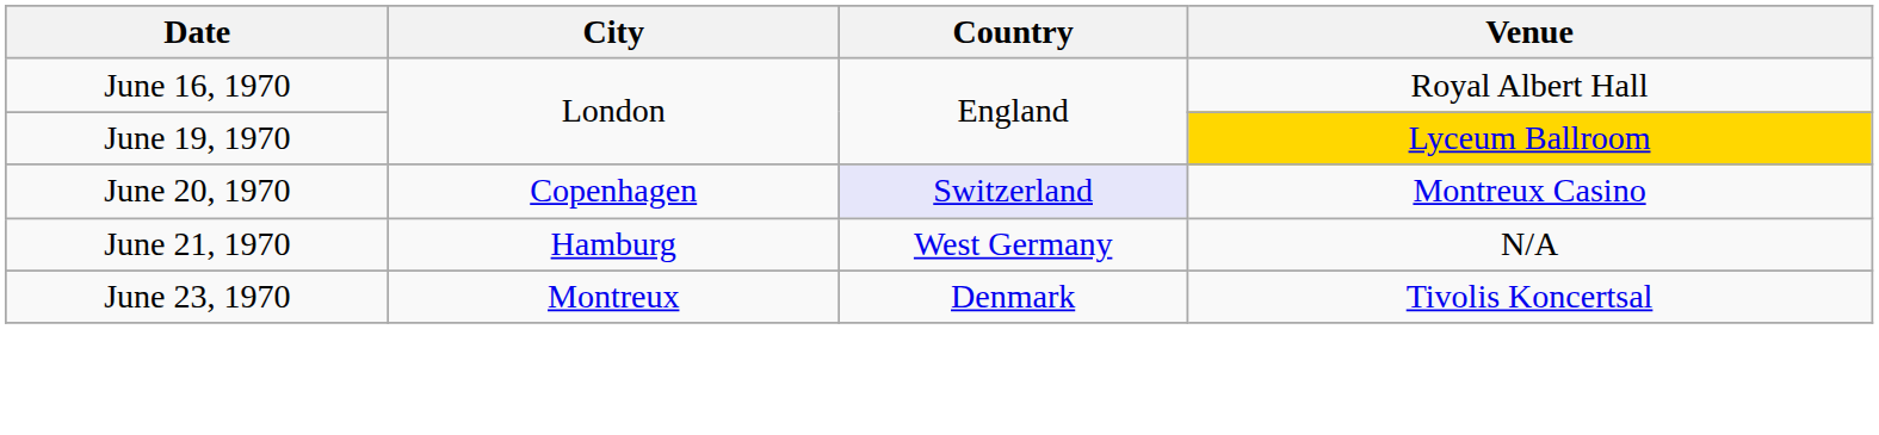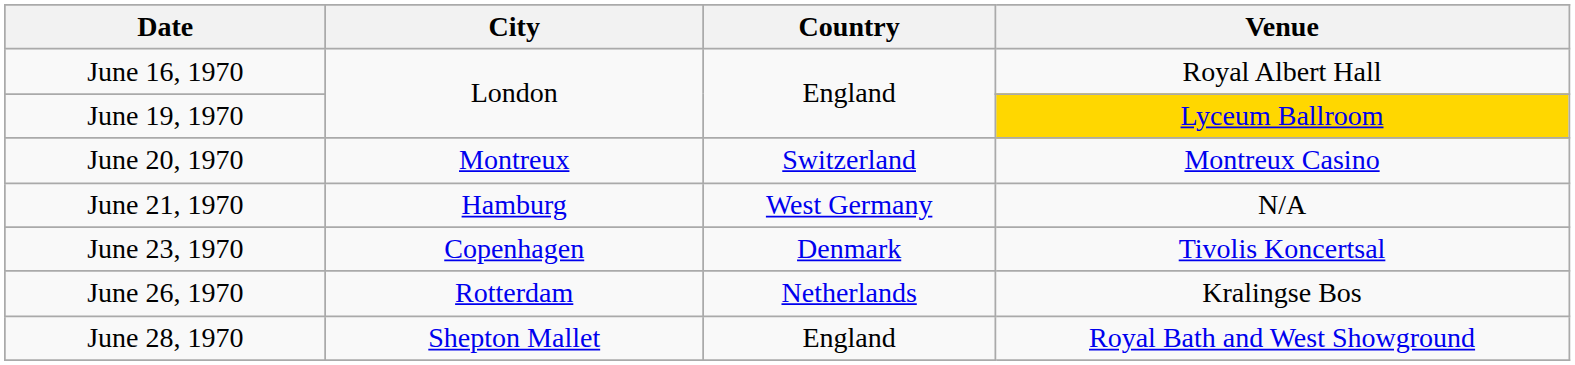 <table class="wikitable sortable plainrowheaders" style="text-align:center;">
 <tr>
 <th scope="col" style="width:11em;">Date</th>
 <th scope="col" style="width:13em;">City</th>
 <th scope="col" style="width:10em;">Country</th>
 <th scope="col" style="width:20em;">Venue</th>
 </tr>
 <tr>
 <td>June 16, 1970</td>
 <td rowspan="2">London</td>
 <td rowspan="2">England</td>
 <td>Royal Albert Hall</td>
 </tr>
 <tr>
 <td>June 19, 1970</td>
 <td style="background: gold;"><a href='#'>Lyceum Ballroom</a></td>
 </tr>
 <tr>
 <td>June 20, 1970</td>
-<td><a href='#'>Copenhagen</a></td>
-<td style="background: lavender;"><a href='#'>Switzerland</a></td>
+<td><a href='#'>Montreux</a></td>
+<td><a href='#'>Switzerland</a></td>
 <td><a href='#'>Montreux Casino</a></td>
 </tr>
 <tr>
 <td>June 21, 1970</td>
 <td><a href='#'>Hamburg</a></td>
 <td><a href='#'>West Germany</a></td>
 <td>N/A</td>
 </tr>
 <tr>
 <td>June 23, 1970</td>
-<td><a href='#'>Montreux</a></td>
+<td><a href='#'>Copenhagen</a></td>
 <td><a href='#'>Denmark</a></td>
 <td><a href='#'>Tivolis Koncertsal</a></td>
 </tr>
+<tr>
+<td>June 26, 1970</td>
+<td><a href='#'>Rotterdam</a></td>
+<td><a href='#'>Netherlands</a></td>
+<td>Kralingse Bos</td>
+</tr>
+<tr>
+<td>June 28, 1970</td>
+<td><a href='#'>Shepton Mallet</a></td>
+<td>England</td>
+<td><a href='#'>Royal Bath and West Showground</a></td>
+</tr>
 </table>
